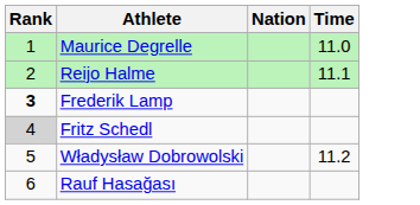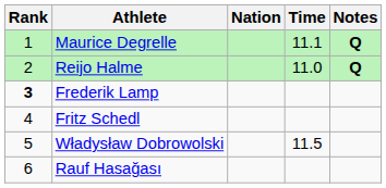 <table class="wikitable sortable" style="text-align:center">
 <tr>
 <th>Rank</th>
 <th>Athlete</th>
 <th>Nation</th>
 <th>Time</th>
+<th>Notes</th>
 </tr>
 <tr bgcolor=bbf3bb>
 <td>1</td>
 <td align="left"><a href='#'>Maurice Degrelle</a></td>
 <td align="left"></td>
-<td>11.0</td>
+<td>11.1</td>
+<td><strong>Q</strong></td>
 </tr>
 <tr bgcolor=bbf3bb>
 <td>2</td>
 <td align="left"><a href='#'>Reijo Halme</a></td>
 <td align="left"></td>
-<td>11.1</td>
+<td>11.0</td>
+<td><strong>Q</strong></td>
 </tr>
 <tr>
 <td><strong>3</strong></td>
 <td align="left"><a href='#'>Frederik Lamp</a></td>
 <td align="left"></td>
 <td></td>
+<td></td>
 </tr>
 <tr>
-<td style="background: lightgrey;">4</td>
+<td>4</td>
 <td align="left"><a href='#'>Fritz Schedl</a></td>
 <td align="left"></td>
+<td></td>
 <td></td>
 </tr>
 <tr>
 <td>5</td>
 <td align="left"><a href='#'>Władysław Dobrowolski</a></td>
 <td align="left"></td>
-<td>11.2</td>
+<td>11.5</td>
+<td></td>
 </tr>
 <tr>
 <td>6</td>
 <td align="left"><a href='#'>Rauf Hasağası</a></td>
 <td align="left"></td>
 <td></td>
+<td></td>
 </tr>
 </table>
